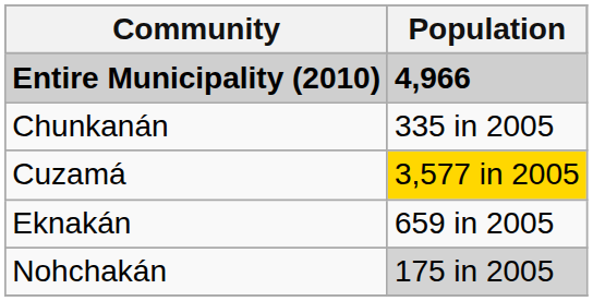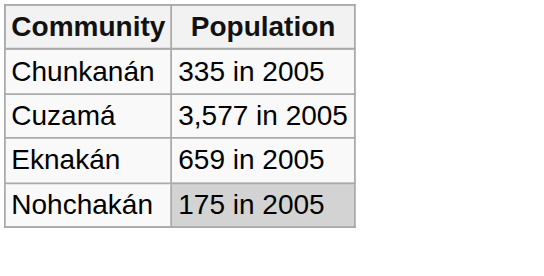 <table class="wikitable">
 <tr style="background:#111111; color:#111111;">
 <th><strong>Community</strong></th>
 <th><strong>Population</strong></th>
-</tr>
-<tr style="background:#CFCFCF;">
-<td><strong>Entire Municipality (2010)</strong></td>
-<td><strong>4,966</strong></td>
 </tr>
 <tr>
 <td>Chunkanán</td>
 <td>335 in 2005</td>
 </tr>
 <tr>
 <td>Cuzamá</td>
-<td style="background: gold;">3,577 in 2005</td>
+<td>3,577 in 2005</td>
 </tr>
 <tr>
 <td>Eknakán</td>
 <td>659 in 2005</td>
 </tr>
 <tr>
 <td>Nohchakán</td>
 <td style="background: lightgrey;">175 in 2005</td>
 </tr>
 <tr>
 </tr>
 </table>
